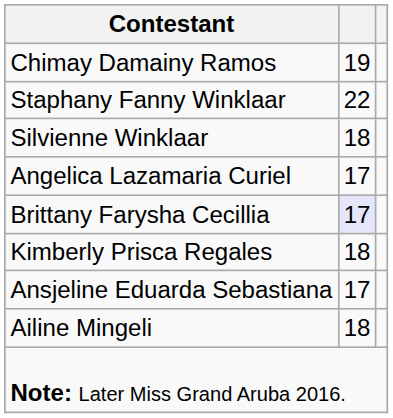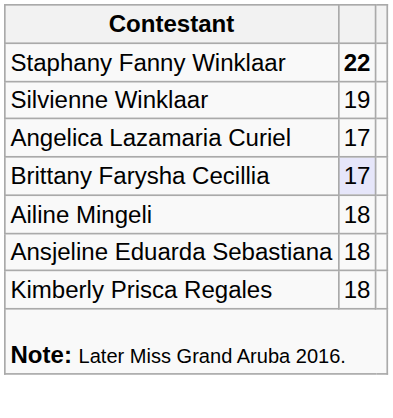 <table class="wikitable sortable static-row-numbers static-row-header-text" style="font-size: 90%;">
 <tr>
 <th class=unsortable>Contestant</th>
 <th></th>
 <th><span></span></th>
 </tr>
 <tr>
-<td>Chimay Damainy Ramos</td>
-<td>19</td>
-<td></td>
-</tr>
-<tr>
 <td>Staphany Fanny Winklaar</td>
-<td>22</td>
+<td><strong>22</strong></td>
 <td></td>
 </tr>
 <tr>
 <td>Silvienne Winklaar</td>
-<td>18</td>
+<td>19</td>
 <td></td>
 </tr>
 <tr>
 <td>Angelica Lazamaria Curiel</td>
 <td>17</td>
 <td></td>
 </tr>
 <tr>
 <td>Brittany Farysha Cecillia</td>
 <td style="background: lavender;">17</td>
 <td></td>
 </tr>
 <tr>
-<td>Kimberly Prisca Regales</td>
+<td>Ailine Mingeli</td>
 <td>18</td>
 <td></td>
 </tr>
 <tr>
 <td>Ansjeline Eduarda Sebastiana</td>
-<td>17</td>
+<td>18</td>
 <td></td>
 </tr>
 <tr>
-<td>Ailine Mingeli</td>
+<td>Kimberly Prisca Regales</td>
 <td>18</td>
 <td></td>
 </tr>
 <tr class="static-row-header">
 <td colspan=3><br><strong>Note:</strong> <small></small> <small>Later Miss Grand Aruba 2016.</small></td>
 </tr>
 </table>
